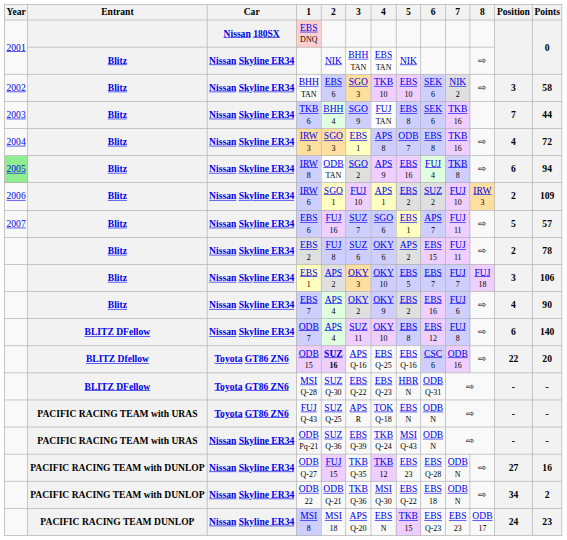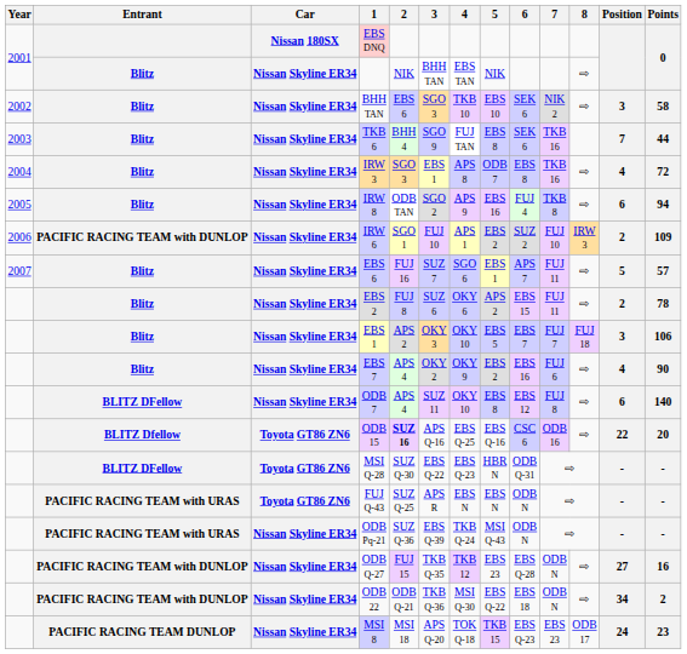 <table class="wikitable" style="text-align:center; font-size:95%">
 <tr>
 <th>Year</th>
 <th>Entrant</th>
 <th>Car</th>
 <th>1</th>
 <th>2</th>
 <th>3</th>
 <th>4</th>
 <th>5</th>
 <th>6</th>
 <th>7</th>
 <th>8</th>
 <th>Position</th>
 <th>Points</th>
 </tr>
 <tr>
 <td rowspan="2"><a href='#'>2001</a></td>
 <th></th>
 <th><a href='#'>Nissan</a> <a href='#'>180SX</a></th>
 <td style="background:#FFCFCF;"><a href='#'>EBS</a><br><small>DNQ</small></td>
 <td></td>
 <td></td>
 <td></td>
 <td></td>
 <td></td>
 <td></td>
 <td></td>
 <th rowspan="2"></th>
 <th rowspan="2">0</th>
 </tr>
 <tr>
 <th><a href='#'>Blitz</a></th>
 <th><a href='#'>Nissan</a> <a href='#'>Skyline ER34</a></th>
 <td></td>
 <td><a href='#'>NIK</a><br><small></small></td>
 <td style="background:#FFFFFF;"><a href='#'>BHH</a><br><small>TAN</small></td>
 <td style="background:#FFFFFF;"><a href='#'>EBS</a><br><small>TAN</small></td>
 <td><a href='#'>NIK</a><br><small></small></td>
 <td></td>
 <td></td>
 <td>⇨</td>
 </tr>
 <tr>
 <td><a href='#'>2002</a></td>
 <th><a href='#'>Blitz</a></th>
 <th><a href='#'>Nissan</a> <a href='#'>Skyline ER34</a></th>
 <td><a href='#'>BHH</a><br><small>TAN</small></td>
 <td style="background:#CFCFFF;"><a href='#'>EBS</a><br><small>6</small></td>
 <td style="background:#FFDF9F;"><a href='#'>SGO</a><br><small>3</small></td>
 <td style="background:#EFCFFF;"><a href='#'>TKB</a><br><small>10</small></td>
 <td style="background:#EFCFFF;"><a href='#'>EBS</a><br><small>10</small></td>
 <td style="background:#CFCFFF;"><a href='#'>SEK</a><br><small>6</small></td>
 <td style="background:#DFDFDF;"><a href='#'>NIK</a><br><small>2</small></td>
 <td>⇨</td>
 <th>3</th>
 <th>58</th>
 </tr>
 <tr>
 <td><a href='#'>2003</a></td>
 <th><a href='#'>Blitz</a></th>
 <th><a href='#'>Nissan</a> <a href='#'>Skyline ER34</a></th>
 <td style="background:#CFCFFF;"><a href='#'>TKB</a><br><small>6</small></td>
 <td style="background:#DFFFDF;"><a href='#'>BHH</a><br><small>4</small></td>
 <td style="background:#CFCFFF;"><a href='#'>SGO</a><br><small>9</small></td>
 <td style="background:#FFFFFF;"><a href='#'>FUJ</a><br><small>TAN</small></td>
 <td style="background:#CFCFFF;"><a href='#'>EBS</a><br><small>8</small></td>
 <td style="background:#CFCFFF;"><a href='#'>SEK</a><br><small>6</small></td>
 <td style="background:#EFCFFF;"><a href='#'>TKB</a><br><small>16</small></td>
 <td></td>
 <th>7</th>
 <th>44</th>
 </tr>
 <tr>
 <td><a href='#'>2004</a></td>
 <th><a href='#'>Blitz</a></th>
 <th><a href='#'>Nissan</a> <a href='#'>Skyline ER34</a></th>
 <td style="background:#FFDF9F;"><a href='#'>IRW</a><br><small>3</small></td>
 <td style="background:#FFDF9F;"><a href='#'>SGO</a><br><small>3</small></td>
 <td style="background:#FFFFBF;"><a href='#'>EBS</a><br><small><span>1</span></small></td>
 <td style="background:#CFCFFF;"><a href='#'>APS</a><br><small>8</small></td>
 <td style="background:#CFCFFF;"><a href='#'>ODB</a><br><small>7</small></td>
 <td style="background:#CFCFFF;"><a href='#'>EBS</a><br><small>8</small></td>
 <td style="background:#EFCFFF;"><a href='#'>TKB</a><br><small>16</small></td>
 <td>⇨</td>
 <th>4</th>
 <th>72</th>
 </tr>
 <tr>
-<td style="background: lightgreen;"><a href='#'>2005</a></td>
+<td><a href='#'>2005</a></td>
 <th><a href='#'>Blitz</a></th>
 <th><a href='#'>Nissan</a> <a href='#'>Skyline ER34</a></th>
 <td style="background:#CFCFFF;"><a href='#'>IRW</a><br><small>8</small></td>
 <td style="background:#FFFFFF;"><a href='#'>ODB</a><br><small>TAN</small></td>
 <td style="background:#DFDFDF;"><a href='#'>SGO</a><br><small>2</small></td>
 <td style="background:#EFCFFF;"><a href='#'>APS</a><br><small>9</small></td>
 <td style="background:#EFCFFF;"><a href='#'>EBS</a><br><small>16</small></td>
 <td style="background:#DFFFDF;"><a href='#'>FUJ</a><br><small>4</small></td>
 <td style="background:#CFCFFF;"><a href='#'>TKB</a><br><small>8</small></td>
 <td>⇨</td>
 <th>6</th>
 <th>94</th>
 </tr>
 <tr>
 <td><a href='#'>2006</a></td>
-<th><a href='#'>Blitz</a></th>
+<th>PACIFIC RACING TEAM with DUNLOP</th>
 <th><a href='#'>Nissan</a> <a href='#'>Skyline ER34</a></th>
 <td style="background:#CFCFFF;"><a href='#'>IRW</a><br><small>6</small></td>
 <td style="background:#FFFFBF;"><a href='#'>SGO</a><br><small>1</small></td>
 <td style="background:#EFCFFF;"><a href='#'>FUJ</a><br><small>10</small></td>
 <td style="background:#FFFFBF;"><a href='#'>APS</a><br><small><span>1</span></small></td>
 <td style="background:#DFDFDF;"><a href='#'>EBS</a><br><small>2</small></td>
 <td style="background:#DFDFDF;"><a href='#'>SUZ</a><br><small><span>2</span></small></td>
 <td style="background:#EFCFFF;"><a href='#'>FUJ</a><br><small>10</small></td>
 <td style="background:#FFDF9F;"><a href='#'>IRW</a><br><small>3</small></td>
 <th>2</th>
 <th>109</th>
 </tr>
 <tr>
 <td><a href='#'>2007</a></td>
 <th><a href='#'>Blitz</a></th>
 <th><a href='#'>Nissan</a> <a href='#'>Skyline ER34</a></th>
 <td style="background:#CFCFFF;"><a href='#'>EBS</a><br><small><span>6</span></small></td>
 <td style="background:#EFCFFF;"><a href='#'>FUJ</a><br><small><span>16</span></small></td>
 <td style="background:#CFCFFF;"><a href='#'>SUZ</a><br><small>7</small></td>
 <td style="background:#CFCFFF;"><a href='#'>SGO</a><br><small><span>6</span></small></td>
 <td style="background:#FFFFBF;"><a href='#'>EBS</a><br><small>1</small></td>
 <td style="background:#CFCFFF;"><a href='#'>APS</a><br><small><span>7</span></small></td>
 <td style="background:#EFCFFF;"><a href='#'>FUJ</a><br><small><span>11</span></small></td>
 <td>⇨</td>
 <th>5</th>
 <th>57</th>
 </tr>
 <tr>
 <td></td>
 <th><a href='#'>Blitz</a></th>
 <th><a href='#'>Nissan</a> <a href='#'>Skyline ER34</a></th>
 <td style="background:#DFDFDF;"><a href='#'>EBS</a><br><small><span>2</span></small></td>
 <td style="background:#CFCFFF;"><a href='#'>FUJ</a><br><small>8</small></td>
 <td style="background:#CFCFFF;"><a href='#'>SUZ</a><br><small><span>6</span></small></td>
 <td style="background:#CFCFFF;"><a href='#'>OKY</a><br><small>6</small></td>
 <td style="background:#DFDFDF;"><a href='#'>APS</a><br><small>2</small></td>
 <td style="background:#EFCFFF;"><a href='#'>EBS</a><br><small>15</small></td>
 <td style="background:#EFCFFF;"><a href='#'>FUJ</a><br><small>11</small></td>
 <td>⇨</td>
 <th>2</th>
 <th>78</th>
 </tr>
 <tr>
 <td></td>
 <th><a href='#'>Blitz</a></th>
 <th><a href='#'>Nissan</a> <a href='#'>Skyline ER34</a></th>
 <td style="background:#FFFFBF;"><a href='#'>EBS</a><br><small>1</small></td>
 <td style="background:#DFDFDF;"><a href='#'>APS</a><br><small>2</small></td>
 <td style="background:#FFDF9F;"><a href='#'>OKY</a><br><small>3</small></td>
 <td style="background:#CFCFFF;"><a href='#'>OKY</a><br><small>10</small></td>
 <td style="background:#CFCFFF;"><a href='#'>EBS</a><br><small>5</small></td>
 <td style="background:#CFCFFF;"><a href='#'>EBS</a><br><small>7</small></td>
 <td style="background:#CFCFFF;"><a href='#'>FUJ</a><br><small>7</small></td>
 <td style="background:#EFCFFF;"><a href='#'>FUJ</a><br><small>18</small></td>
 <th>3</th>
 <th>106</th>
 </tr>
 <tr>
 <td></td>
 <th><a href='#'>Blitz</a></th>
 <th><a href='#'>Nissan</a> <a href='#'>Skyline ER34</a></th>
 <td style="background:#CFCFFF;"><a href='#'>EBS</a><br><small>7</small></td>
 <td style="background:#DFFFDF;"><a href='#'>APS</a><br><small>4</small></td>
 <td style="background:#DFDFDF;"><a href='#'>OKY</a><br><small>2</small></td>
 <td style="background:#CFCFFF;"><a href='#'>OKY</a><br><small>9</small></td>
 <td style="background:#DFDFDF;"><a href='#'>EBS</a><br><small>2</small></td>
 <td style="background:#EFCFFF;"><a href='#'>EBS</a><br><small>16</small></td>
 <td style="background:#CFCFFF;"><a href='#'>FUJ</a><br><small>6</small></td>
 <td style="background:#">⇨</td>
 <th>4</th>
 <th>90</th>
 </tr>
 <tr>
 <td></td>
 <th><a href='#'>BLITZ DFellow</a></th>
 <th><a href='#'>Nissan</a> <a href='#'>Skyline ER34</a></th>
 <td style="background:#CFCFFF;"><a href='#'>ODB</a><br><small>7</small></td>
 <td style="background:#DFFFDF;"><a href='#'>APS</a><br><small>4</small></td>
 <td style="background:#EFCFFF;"><a href='#'>SUZ</a><br><small>11</small></td>
 <td style="background:#EFCFFF;"><a href='#'>OKY</a><br><small>10</small></td>
 <td style="background:#CFCFFF;"><a href='#'>EBS</a><br><small>8</small></td>
 <td style="background:#EFCFFF;"><a href='#'>EBS</a><br><small>12</small></td>
 <td style="background:#CFCFFF;"><a href='#'>FUJ</a><br><small>8</small></td>
 <td style="background:#">⇨</td>
 <th>6</th>
 <th>140</th>
 </tr>
 <tr>
 <td></td>
 <th><a href='#'>BLITZ Dfellow</a></th>
 <th><a href='#'>Toyota</a> <a href='#'>GT86 ZN6</a></th>
 <td style="background:#EFCFFF;"><a href='#'>ODB</a><br><small>15</small></td>
 <td style="background:#EFCFFF;"><strong><a href='#'>SUZ</a><br><small>16</small></strong></td>
 <td style="background:#"><a href='#'>APS</a><br><small>Q-16</small></td>
 <td style="background:#"><a href='#'>EBS</a><br><small>Q-25</small></td>
 <td style="background:#"><a href='#'>EBS</a><br><small>Q-16</small></td>
 <td style="background:#CFCFFF;"><a href='#'>CSC</a><br><small>6</small></td>
 <td style="background:#EFCFFF;"><a href='#'>ODB</a><br><small>16</small></td>
 <td style="background:#">⇨</td>
 <th>22</th>
 <th>20</th>
 </tr>
 <tr>
 <td></td>
 <th><a href='#'>BLITZ DFellow</a></th>
 <th><a href='#'>Toyota</a> <a href='#'>GT86 ZN6</a></th>
 <td style="background:#"><a href='#'>MSI</a><br><small>Q-28</small></td>
 <td style="background:#"><a href='#'>SUZ</a><br><small>Q-30</small></td>
 <td style="background:#"><a href='#'>EBS</a><br><small>Q-22</small></td>
 <td style="background:#"><a href='#'>EBS</a><br><small>Q-23</small></td>
 <td style="background:#"><a href='#'>HBR</a><br><small>N</small></td>
 <td style="background:#"><a href='#'>ODB</a><br><small>Q-31</small></td>
 <td style="background:#" colspan="2">⇨</td>
 <th>-</th>
 <th>-</th>
 </tr>
 <tr>
 <td></td>
 <th>PACIFIC RACING TEAM with URAS</th>
 <th><a href='#'>Toyota</a> <a href='#'>GT86 ZN6</a></th>
 <td style="background:#"><a href='#'>FUJ</a><br><small>Q-43</small></td>
 <td style="background:#"><a href='#'>SUZ</a><br><small>Q-25</small></td>
 <td style="background:#"><a href='#'>APS</a><br><small>R</small></td>
-<td style="background:#"><a href='#'>TOK</a><br><small>Q-18</small></td>
+<td style="background:#"><a href='#'>EBS</a><br><small>N</small></td>
 <td style="background:#"><a href='#'>EBS</a><br><small>N</small></td>
 <td style="background:#"><a href='#'>ODB</a><br><small>N</small></td>
 <td style="background:#" colspan="2">⇨</td>
 <th>-</th>
 <th>-</th>
 </tr>
 <tr>
 <td></td>
 <th>PACIFIC RACING TEAM with URAS</th>
 <th><a href='#'>Nissan</a> <a href='#'>Skyline ER34</a></th>
 <td style="background:#"><a href='#'>ODB</a><br><small>Pq-21</small></td>
 <td style="background:#"><a href='#'>SUZ</a><br><small>Q-36</small></td>
 <td style="background:#"><a href='#'>EBS</a><br><small>Q-39</small></td>
 <td style="background:#"><a href='#'>TKB</a><br><small>Q-24</small></td>
 <td style="background:#"><a href='#'>MSI</a><br><small>Q-43</small></td>
 <td style="background:#"><a href='#'>ODB</a><br><small>N</small></td>
 <td style="background:#" colspan="2">⇨</td>
 <th>-</th>
 <th>-</th>
 </tr>
 <tr>
 <td></td>
 <th>PACIFIC RACING TEAM with DUNLOP</th>
 <th><a href='#'>Nissan</a> <a href='#'>Skyline ER34</a></th>
 <td style="background:#"><a href='#'>ODB</a><br><small>Q-27</small></td>
 <td style="background:#EFCFFF;"><a href='#'>FUJ</a><br><small>15</small></td>
 <td style="background:#"><a href='#'>TKB</a><br><small>Q-35</small></td>
 <td style="background:#EFCFFF;"><a href='#'>TKB</a><br><small>12</small></td>
 <td style="background:#"><a href='#'>EBS</a><br><small>23</small></td>
 <td style="background:#"><a href='#'>EBS</a><br><small>Q-28</small></td>
 <td style="background:#"><a href='#'>ODB</a><br><small>N</small></td>
 <td style="background:#">⇨</td>
 <th>27</th>
 <th>16</th>
 </tr>
 <tr>
 <td></td>
 <th>PACIFIC RACING TEAM with DUNLOP</th>
 <th><a href='#'>Nissan</a> <a href='#'>Skyline ER34</a></th>
 <td style="background:#"><a href='#'>ODB</a><br><small>22</small></td>
 <td style="background:#"><a href='#'>ODB</a><br><small>Q-21</small></td>
 <td style="background:#"><a href='#'>TKB</a><br><small>Q-36</small></td>
 <td style="background:#"><a href='#'>MSI</a><br><small>Q-30</small></td>
 <td style="background:#"><a href='#'>EBS</a><br><small>Q-22</small></td>
 <td style="background:#"><a href='#'>EBS</a><br><small>18</small></td>
 <td style="background:#"><a href='#'>ODB</a><br><small>N</small></td>
 <td style="background:#">⇨</td>
 <th>34</th>
 <th>2</th>
 </tr>
 <tr>
 <td></td>
 <th>PACIFIC RACING TEAM DUNLOP</th>
 <th><a href='#'>Nissan</a> <a href='#'>Skyline ER34</a></th>
 <td style="background:#CFCFFF;"><a href='#'>MSI</a><br><small>8</small></td>
 <td style="background:#"><a href='#'>MSI</a><br><small>18</small></td>
 <td style="background:#"><a href='#'>APS</a><br><small>Q-20</small></td>
-<td style="background:#"><a href='#'>EBS</a><br><small>N</small></td>
+<td style="background:#"><a href='#'>TOK</a><br><small>Q-18</small></td>
 <td style="background:#EFCFFF;"><a href='#'>TKB</a><br><small>15</small></td>
 <td style="background:#"><a href='#'>EBS</a><br><small>Q-23</small></td>
 <td style="background:#"><a href='#'>EBS</a><br><small>23</small></td>
 <td style="background:#"><a href='#'>ODB</a><br><small>17</small></td>
 <th>24</th>
 <th>23</th>
 </tr>
 </table>
